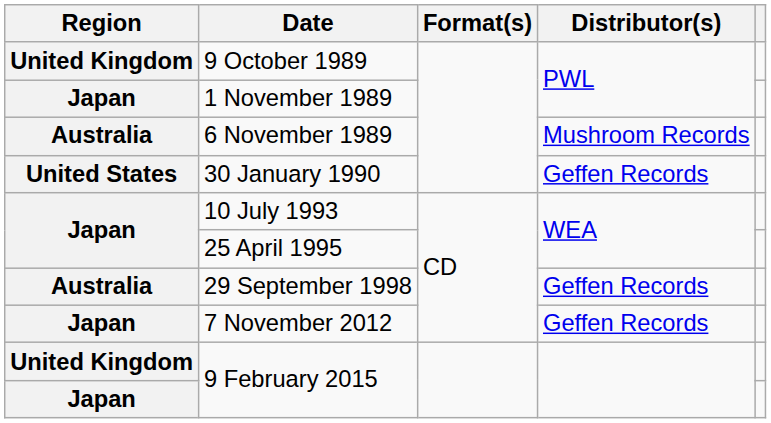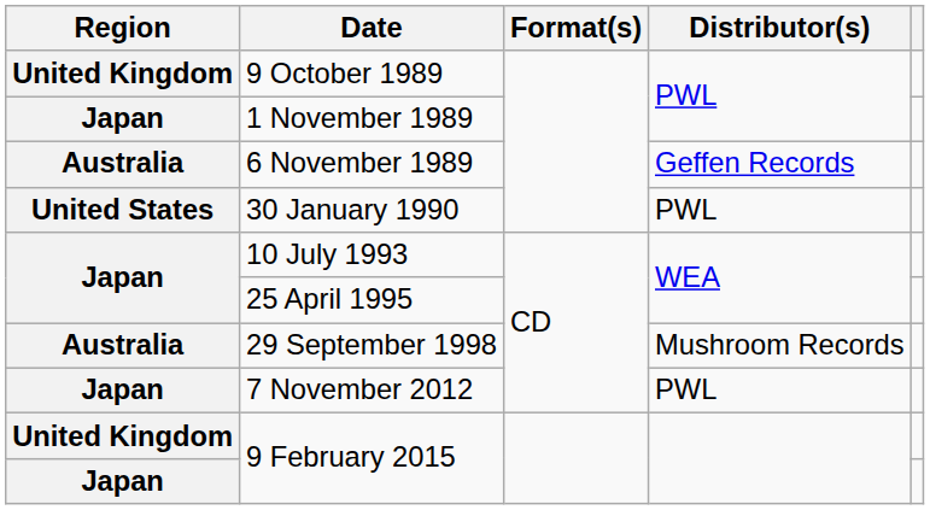 <table class="wikitable plainrowheaders">
 <tr>
 <th scope="col">Region</th>
 <th scope="col">Date</th>
 <th scope="col">Format(s)</th>
 <th scope="col">Distributor(s)</th>
 <th scope="col"></th>
 </tr>
 <tr>
 <th scope="row">United Kingdom</th>
 <td>9 October 1989</td>
 <td rowspan="4"></td>
 <td rowspan="2"><a href='#'>PWL</a></td>
 <td style="text-align:center;"></td>
 </tr>
 <tr>
 <th scope="row">Japan</th>
 <td>1 November 1989</td>
 <td style="text-align:center;"></td>
 </tr>
 <tr>
 <th scope="row">Australia</th>
 <td>6 November 1989</td>
-<td><a href='#'>Mushroom Records</a></td>
+<td><a href='#'>Geffen Records</a></td>
 <td style="text-align:center;"></td>
 </tr>
 <tr>
 <th scope="row">United States</th>
 <td>30 January 1990</td>
-<td><a href='#'>Geffen Records</a></td>
+<td>PWL</td>
 <td style="text-align:center;"></td>
 </tr>
 <tr>
 <th scope="row" rowspan="2">Japan</th>
 <td>10 July 1993</td>
 <td rowspan="4">CD</td>
 <td rowspan="2"><a href='#'>WEA</a></td>
 <td style="text-align:center;"></td>
 </tr>
 <tr>
 <td>25 April 1995</td>
 <td style="text-align:center;"></td>
 </tr>
 <tr>
 <th scope="row">Australia</th>
 <td>29 September 1998</td>
-<td><a href='#'>Geffen Records</a></td>
+<td>Mushroom Records</td>
 <td style="text-align:center;"></td>
 </tr>
 <tr>
 <th scope="row">Japan</th>
 <td>7 November 2012</td>
-<td><a href='#'>Geffen Records</a></td>
+<td>PWL</td>
 <td style="text-align:center;"></td>
 </tr>
 <tr>
 <th scope="row">United Kingdom</th>
 <td rowspan="2">9 February 2015</td>
 <td rowspan="2"></td>
 <td rowspan="2"></td>
 <td style="text-align:center;"></td>
 </tr>
 <tr>
 <th scope="row">Japan</th>
 <td style="text-align:center;"></td>
 </tr>
 </table>
